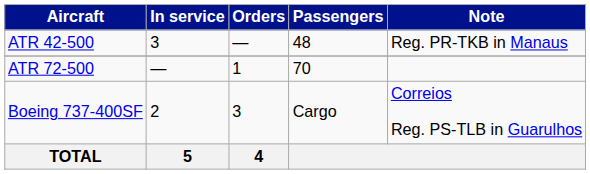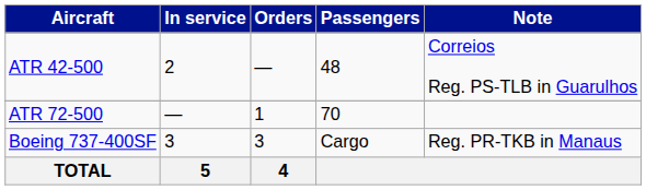 <table class="wikitable" style="margin: 1em auto;">
 <tr>
 <th style="background:#00118d; color:white;">Aircraft</th>
 <th style="background:#00118d; color:white;">In service</th>
 <th style="background:#00118d; color:white;">Orders</th>
 <th style="background:#00118d; color:white;">Passengers</th>
 <th style="background:#00118d; color:white;">Note</th>
 </tr>
 <tr>
 <td rowspan="1"><div><a href='#'>ATR 42-500</a></div></td>
-<td rowspan="1"><div>3</div></td>
+<td rowspan="1"><div>2</div></td>
 <td rowspan="1"><div>—</div></td>
 <td rowspan="1"><div>48</div></td>
-<td><div>Reg. PR-TKB  in <a href='#'>Manaus</a></div></td>
+<td><div> <a href='#'>Correios</a><br><br>Reg. PS-TLB  in <a href='#'>Guarulhos</a></div></td>
 </tr>
 <tr>
 </tr>
 <tr>
 <td rowspan="1"><div><a href='#'>ATR 72-500</a></div></td>
 <td rowspan="1"><div>—</div></td>
 <td rowspan="1"><div>1</div></td>
 <td rowspan="1"><div>70</div></td>
 <td><div></div></td>
 </tr>
 <tr>
 <td rowspan="1"><div><a href='#'>Boeing 737-400SF</a></div></td>
-<td rowspan="1"><div>2</div></td>
+<td rowspan="1"><div>3</div></td>
 <td rowspan="1"><div>3</div></td>
 <td rowspan="1"><div><abbr>Cargo</abbr></div></td>
-<td><div> <a href='#'>Correios</a><br><br>Reg. PS-TLB  in <a href='#'>Guarulhos</a></div></td>
+<td><div>Reg. PR-TKB  in <a href='#'>Manaus</a></div></td>
 </tr>
 <tr>
 <th>TOTAL</th>
 <th>5</th>
 <th>4</th>
 <th colspan="3"></th>
 </tr>
 </table>
